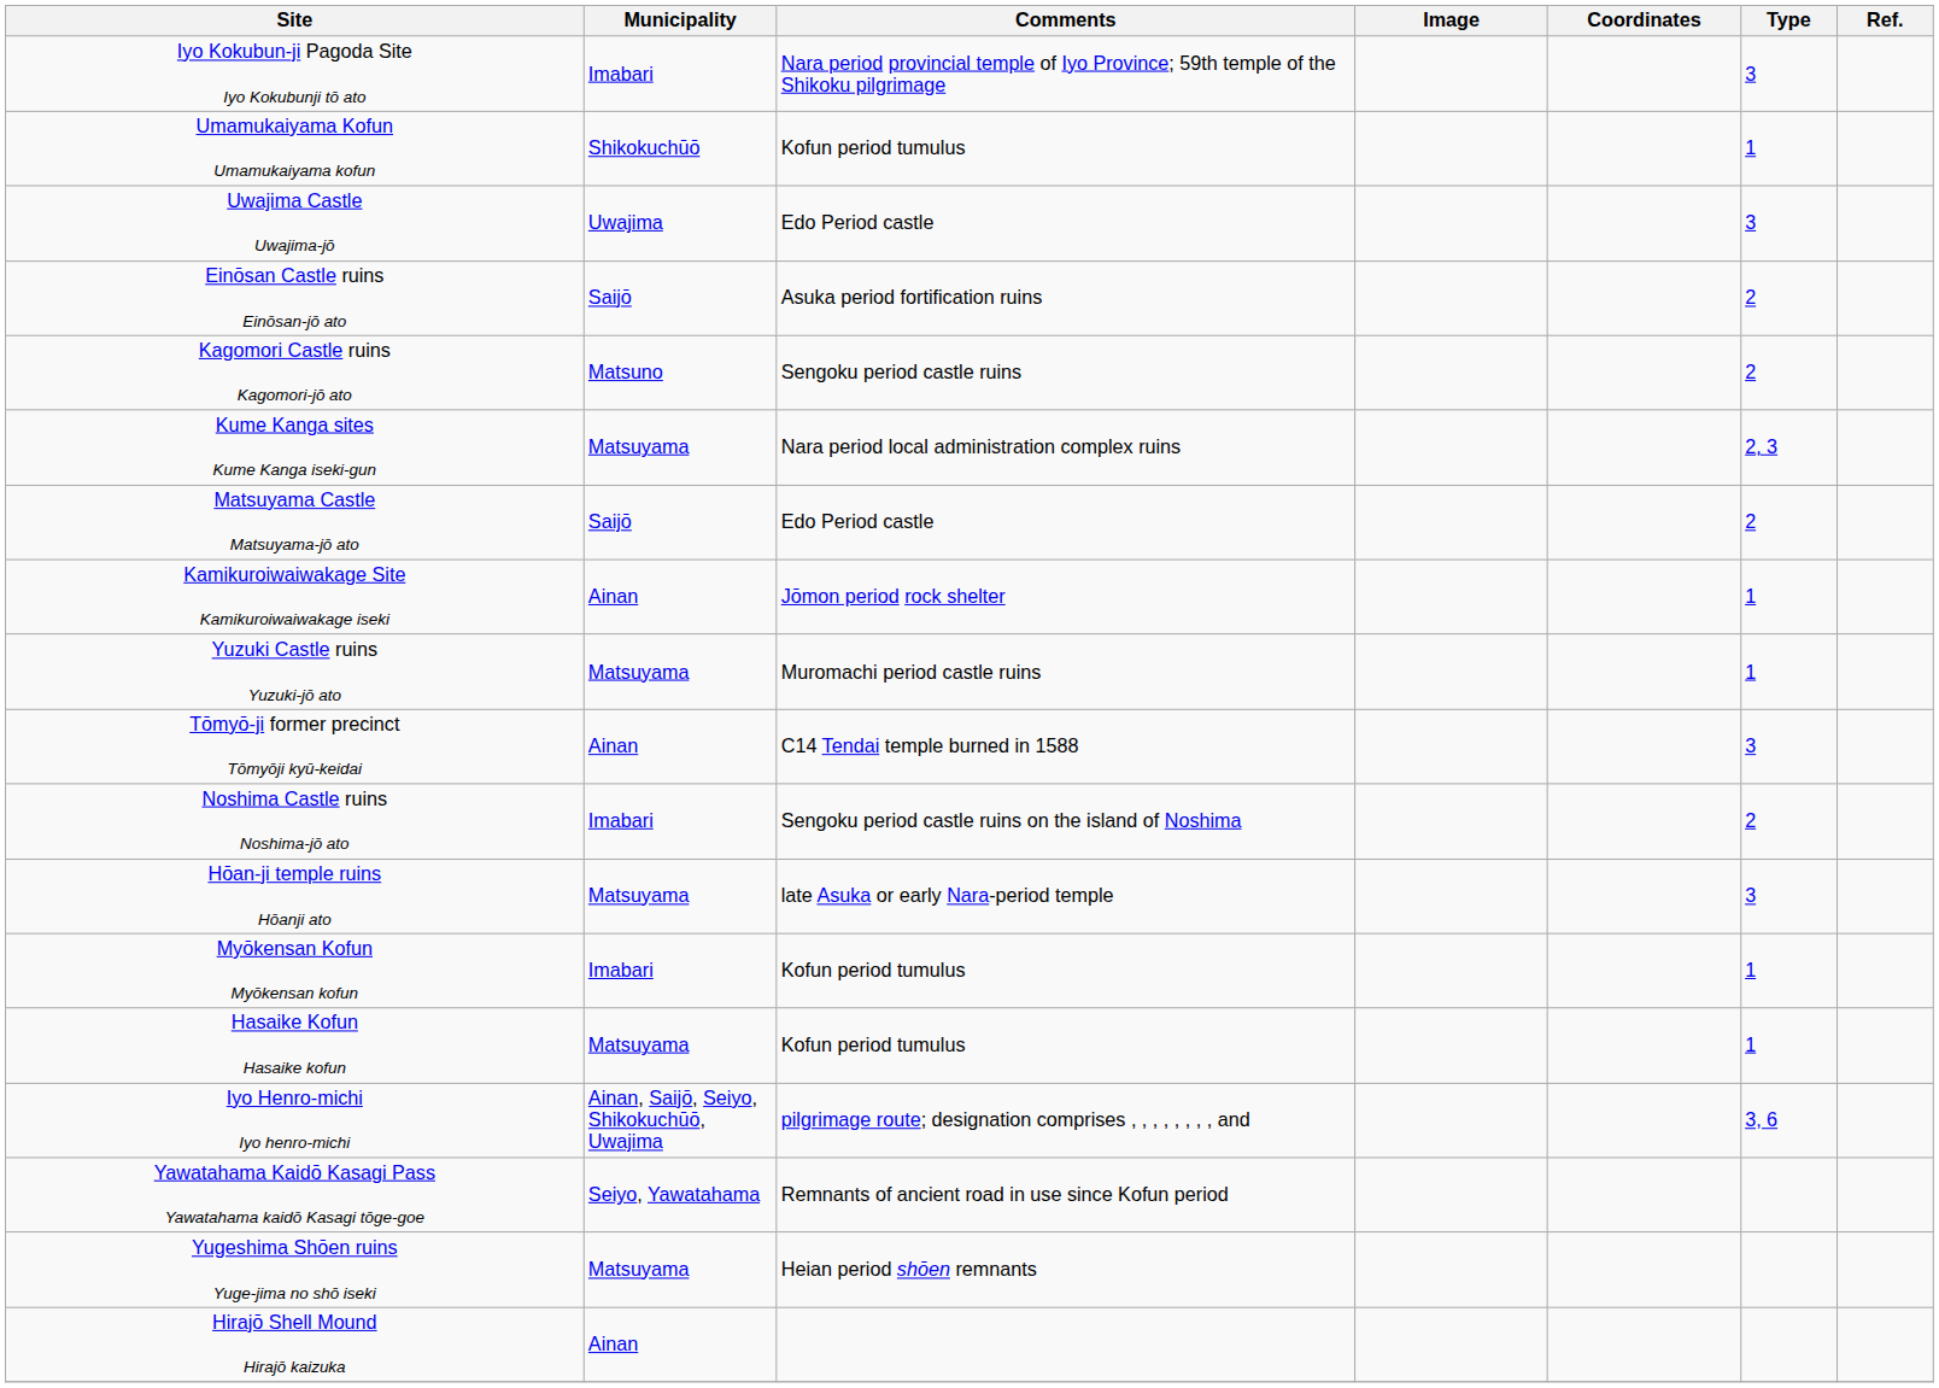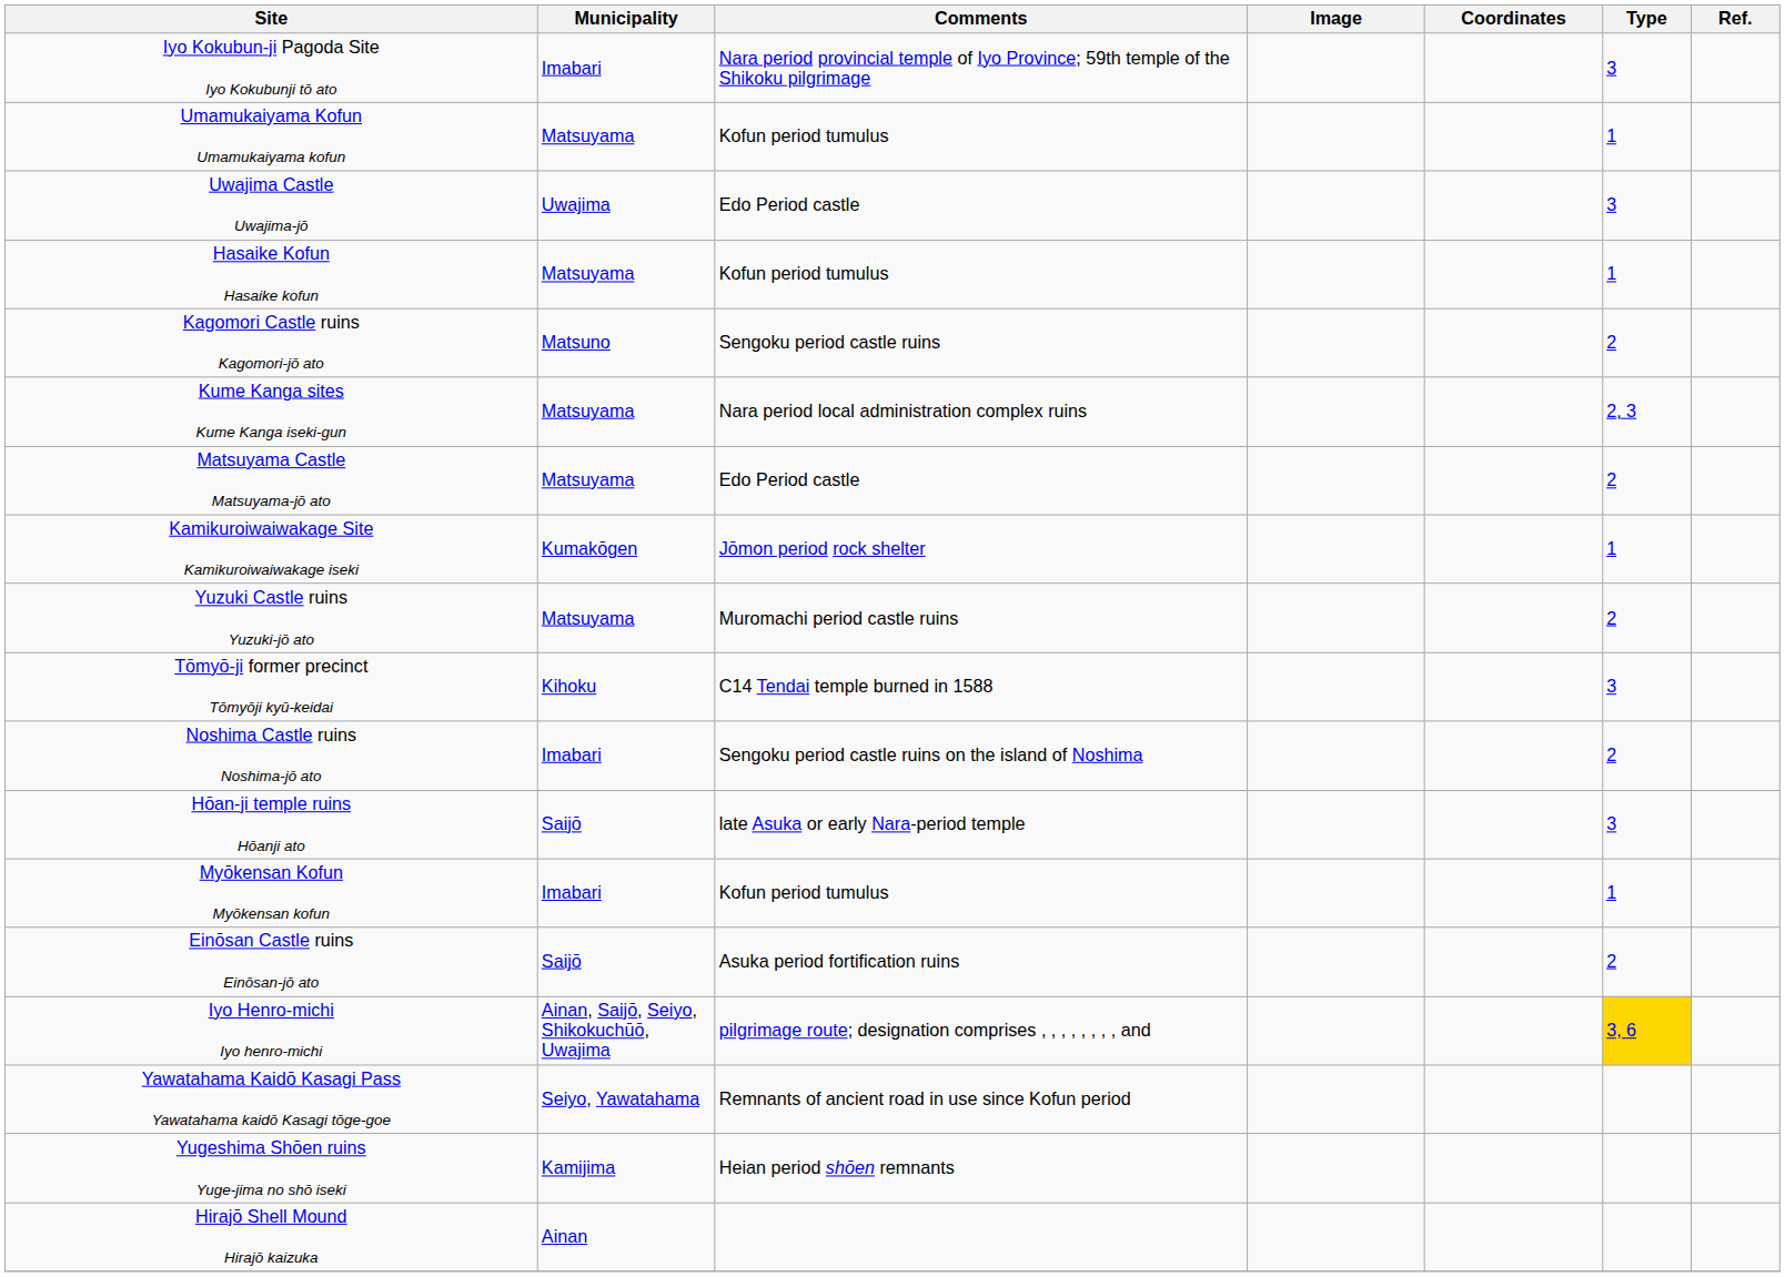 <table class="wikitable sortable"  style="width:100%;">
 <tr>
 <th width="30%" align="left">Site</th>
 <th width="10%" align="left">Municipality</th>
 <th width="30%" align="left" class="unsortable">Comments</th>
 <th width="10%" align="left"  class="unsortable">Image</th>
 <th width="10%" align="left" class="unsortable">Coordinates</th>
 <th width="5%" align="left">Type</th>
 <th width="5%" align="left"  class="unsortable">Ref.</th>
 </tr>
 <tr>
 <td align="center"><a href='#'>Iyo Kokubun-ji</a> Pagoda Site<br><br><small><em>Iyo Kokubunji tō ato</em></small></td>
 <td><a href='#'>Imabari</a></td>
 <td><a href='#'>Nara period</a> <a href='#'>provincial temple</a> of <a href='#'>Iyo Province</a>; 59th temple of the <a href='#'>Shikoku pilgrimage</a></td>
 <td></td>
 <td></td>
 <td><a href='#'>3</a></td>
 <td></td>
 </tr>
 <tr>
 <td align="center"><a href='#'>Umamukaiyama Kofun</a><br><br><small><em>Umamukaiyama kofun</em></small></td>
-<td><a href='#'>Shikokuchūō</a></td>
+<td><a href='#'>Matsuyama</a></td>
 <td>Kofun period tumulus</td>
 <td></td>
 <td></td>
 <td><a href='#'>1</a></td>
 <td></td>
 </tr>
 <tr>
 <td align="center"><a href='#'>Uwajima Castle</a><br><br><small><em>Uwajima-jō</em></small></td>
 <td><a href='#'>Uwajima</a></td>
 <td>Edo Period castle</td>
 <td></td>
 <td></td>
 <td><a href='#'>3</a></td>
 <td></td>
 </tr>
 <tr>
-<td align="center"><a href='#'>Einōsan Castle</a> ruins<br><br><small><em>Einōsan-jō ato</em></small></td>
-<td><a href='#'>Saijō</a></td>
-<td>Asuka period fortification ruins</td>
+<td align="center"><a href='#'>Hasaike Kofun</a><br><br><small><em>Hasaike kofun</em></small></td>
+<td><a href='#'>Matsuyama</a></td>
+<td>Kofun period tumulus</td>
 <td></td>
 <td></td>
-<td><a href='#'>2</a></td>
+<td><a href='#'>1</a></td>
 <td></td>
 </tr>
 <tr>
 <td align="center"><a href='#'>Kagomori Castle</a> ruins<br><br><small><em>Kagomori-jō ato</em></small></td>
 <td><a href='#'>Matsuno</a></td>
 <td>Sengoku period castle ruins</td>
 <td></td>
 <td></td>
 <td><a href='#'>2</a></td>
 <td></td>
 </tr>
 <tr>
 <td align="center"><a href='#'>Kume Kanga sites</a><br><br><small><em>Kume Kanga iseki-gun</em></small></td>
 <td><a href='#'>Matsuyama</a></td>
 <td>Nara period local administration complex ruins</td>
 <td></td>
 <td></td>
 <td><a href='#'>2, 3</a></td>
 <td></td>
 </tr>
 <tr>
 <td align="center"><a href='#'>Matsuyama Castle</a><br><br><small><em>Matsuyama-jō ato</em></small></td>
-<td><a href='#'>Saijō</a></td>
+<td><a href='#'>Matsuyama</a></td>
 <td>Edo Period castle</td>
 <td></td>
 <td></td>
 <td><a href='#'>2</a></td>
 <td></td>
 </tr>
 <tr>
 <td align="center"><a href='#'>Kamikuroiwaiwakage Site</a><br><br><small><em>Kamikuroiwaiwakage iseki</em></small></td>
-<td><a href='#'>Ainan</a></td>
+<td><a href='#'>Kumakōgen</a></td>
 <td><a href='#'>Jōmon period</a> <a href='#'>rock shelter</a></td>
 <td></td>
 <td></td>
 <td><a href='#'>1</a></td>
 <td></td>
 </tr>
 <tr>
 <td align="center"><a href='#'>Yuzuki Castle</a> ruins<br><br><small><em>Yuzuki-jō ato</em></small></td>
 <td><a href='#'>Matsuyama</a></td>
 <td>Muromachi period castle ruins</td>
 <td></td>
 <td></td>
-<td><a href='#'>1</a></td>
+<td><a href='#'>2</a></td>
 <td></td>
 </tr>
 <tr>
 <td align="center"><a href='#'>Tōmyō-ji</a> former precinct<br><br><small><em>Tōmyōji kyū-keidai</em></small></td>
-<td><a href='#'>Ainan</a></td>
+<td><a href='#'>Kihoku</a></td>
 <td>C14 <a href='#'>Tendai</a> temple burned in 1588</td>
 <td></td>
 <td></td>
 <td><a href='#'>3</a></td>
 <td></td>
 </tr>
 <tr>
 <td align="center"><a href='#'>Noshima Castle</a> ruins<br><br><small><em>Noshima-jō ato</em></small></td>
 <td><a href='#'>Imabari</a></td>
 <td>Sengoku period castle ruins on the island of <a href='#'>Noshima</a></td>
 <td></td>
 <td></td>
 <td><a href='#'>2</a></td>
 <td></td>
 </tr>
 <tr>
 <td align="center"><a href='#'>Hōan-ji temple ruins</a><br><br><small><em>Hōanji ato</em></small></td>
-<td><a href='#'>Matsuyama</a></td>
+<td><a href='#'>Saijō</a></td>
 <td>late <a href='#'>Asuka</a> or early <a href='#'>Nara</a>-period temple</td>
 <td></td>
 <td></td>
 <td><a href='#'>3</a></td>
 <td></td>
 </tr>
 <tr>
 <td align="center"><a href='#'>Myōkensan Kofun</a><br><br><small><em>Myōkensan kofun</em></small></td>
 <td><a href='#'>Imabari</a></td>
 <td>Kofun period tumulus</td>
 <td></td>
 <td></td>
 <td><a href='#'>1</a></td>
 <td></td>
 </tr>
 <tr>
-<td align="center"><a href='#'>Hasaike Kofun</a><br><br><small><em>Hasaike kofun</em></small></td>
-<td><a href='#'>Matsuyama</a></td>
-<td>Kofun period tumulus</td>
+<td align="center"><a href='#'>Einōsan Castle</a> ruins<br><br><small><em>Einōsan-jō ato</em></small></td>
+<td><a href='#'>Saijō</a></td>
+<td>Asuka period fortification ruins</td>
 <td></td>
 <td></td>
-<td><a href='#'>1</a></td>
+<td><a href='#'>2</a></td>
 <td></td>
 </tr>
 <tr>
 <td align="center"><a href='#'>Iyo Henro-michi</a><br><br><small><em>Iyo henro-michi</em></small></td>
 <td><a href='#'>Ainan</a>, <a href='#'>Saijō</a>, <a href='#'>Seiyo</a>, <a href='#'>Shikokuchūō</a>, <a href='#'>Uwajima</a></td>
 <td><a href='#'>pilgrimage route</a>; designation comprises , , , , , , , , and </td>
 <td></td>
 <td></td>
-<td><a href='#'>3, 6</a></td>
+<td style="background: gold;"><a href='#'>3, 6</a></td>
 <td></td>
 </tr>
 <tr>
 <td align="center"><a href='#'>Yawatahama Kaidō Kasagi Pass</a><br><br><small><em>Yawatahama kaidō Kasagi tōge-goe</em></small></td>
 <td><a href='#'>Seiyo</a>, <a href='#'>Yawatahama</a></td>
 <td>Remnants of ancient road in use since Kofun period</td>
 <td></td>
 <td></td>
 <td></td>
 <td></td>
 </tr>
 <tr>
 <td align="center"><a href='#'>Yugeshima Shōen ruins</a><br><br><small><em>Yuge-jima no shō iseki</em></small></td>
-<td><a href='#'>Matsuyama</a></td>
+<td><a href='#'>Kamijima</a></td>
 <td>Heian period <em><a href='#'>shōen</a></em> remnants</td>
 <td></td>
 <td></td>
 <td></td>
 <td></td>
 </tr>
 <tr>
 <td align="center"><a href='#'>Hirajō Shell Mound</a><br><br><small><em>Hirajō kaizuka</em></small></td>
 <td><a href='#'>Ainan</a></td>
 <td></td>
 <td></td>
 <td></td>
 <td></td>
 <td></td>
 </tr>
 <tr>
 </tr>
 </table>
